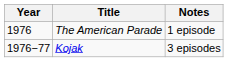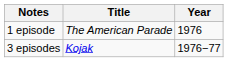 <table class="wikitable">
 <tr>
+<th>Notes</th>
+<th>Title</th>
 <th>Year</th>
-<th>Title</th>
-<th>Notes</th>
 </tr>
 <tr>
+<td>1 episode</td>
+<td><em>The American Parade</em></td>
 <td>1976</td>
-<td><em>The American Parade</em></td>
-<td>1 episode</td>
 </tr>
 <tr>
+<td>3 episodes</td>
+<td><em><a href='#'>Kojak</a></em></td>
 <td>1976−77</td>
-<td><em><a href='#'>Kojak</a></em></td>
-<td>3 episodes</td>
 </tr>
 </table>
